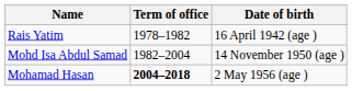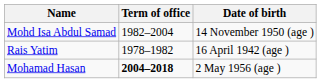 <table class=wikitable>
 <tr>
 <th>Name</th>
 <th>Term of office</th>
 <th>Date of birth</th>
 </tr>
 <tr>
+<td><a href='#'>Mohd Isa Abdul Samad</a></td>
+<td>1982–2004</td>
+<td>14 November 1950 (age )</td>
+</tr>
+<tr>
 <td><a href='#'>Rais Yatim</a></td>
 <td>1978–1982</td>
 <td>16 April 1942 (age )</td>
-</tr>
-<tr>
-<td><a href='#'>Mohd Isa Abdul Samad</a></td>
-<td>1982–2004</td>
-<td>14 November 1950 (age )</td>
 </tr>
 <tr>
 <td><a href='#'>Mohamad Hasan</a></td>
 <td><strong>2004–2018</strong></td>
 <td>2 May 1956 (age )</td>
 </tr>
 </table>
